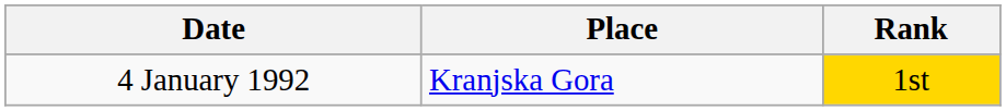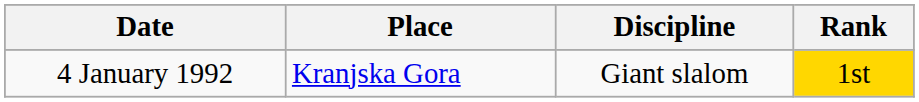 <table class="wikitable" width=40% style="font-size:100%; text-align:center;">
 <tr>
 <th>Date</th>
 <th>Place</th>
+<th>Discipline</th>
 <th>Rank</th>
 </tr>
 <tr>
 <td>4 January 1992</td>
 <td align=left> <a href='#'>Kranjska Gora</a></td>
+<td>Giant slalom</td>
 <td bgcolor=gold>1st</td>
 </tr>
 </table>
